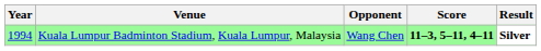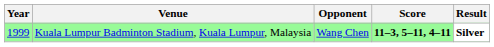 <table class="sortable wikitable" style="font-size: 90%;">
 <tr>
 <th>Year</th>
 <th>Venue</th>
 <th>Opponent</th>
 <th>Score</th>
 <th>Result</th>
 </tr>
 <tr style="background:#98FB98">
-<td align="center"><a href='#'>1994</a></td>
+<td align="center"><a href='#'>1999</a></td>
 <td align="left"><a href='#'>Kuala Lumpur Badminton Stadium</a>, <a href='#'>Kuala Lumpur</a>, Malaysia</td>
 <td align="left"> <a href='#'>Wang Chen</a></td>
 <td align="left"><strong>11–3, 5–11, 4–11</strong></td>
 <td style="text-align:left; background:white"> <strong>Silver</strong></td>
 </tr>
 </table>
